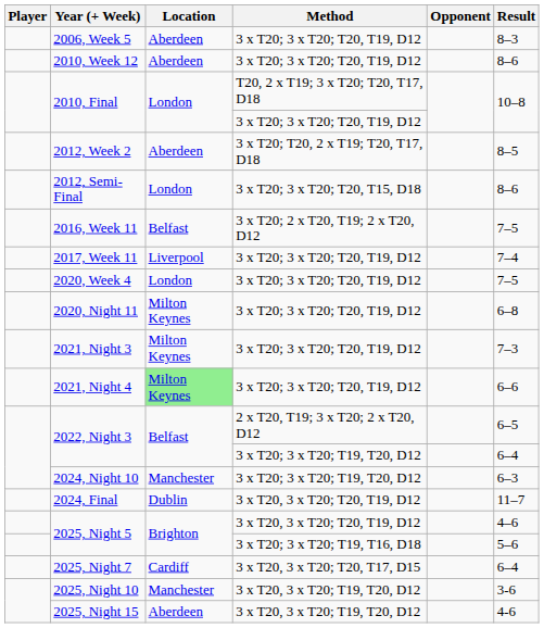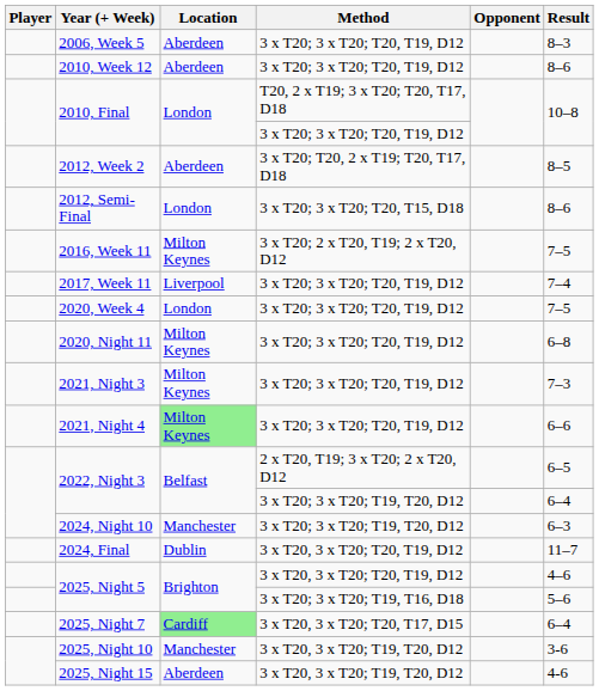 <table class="wikitable sortable">
 <tr>
 <th>Player</th>
 <th>Year (+ Week)</th>
 <th>Location</th>
 <th>Method</th>
 <th>Opponent</th>
 <th>Result</th>
 </tr>
 <tr>
 <td></td>
 <td><a href='#'>2006, Week 5</a></td>
 <td><a href='#'>Aberdeen</a></td>
 <td>3 x T20; 3 x T20; T20, T19, D12</td>
 <td></td>
 <td>8–3</td>
 </tr>
 <tr>
 <td></td>
 <td><a href='#'>2010, Week 12</a></td>
 <td><a href='#'>Aberdeen</a></td>
 <td>3 x T20; 3 x T20; T20, T19, D12</td>
 <td></td>
 <td>8–6</td>
 </tr>
 <tr>
 <td rowspan="2"></td>
 <td rowspan="2"><a href='#'>2010, Final</a></td>
 <td rowspan="2"><a href='#'>London</a></td>
 <td>T20, 2 x T19; 3 x T20; T20, T17, D18</td>
 <td rowspan="2"></td>
 <td rowspan="2">10–8</td>
 </tr>
 <tr>
 <td>3 x T20; 3 x T20; T20, T19, D12</td>
 </tr>
 <tr>
 <td></td>
 <td><a href='#'>2012, Week 2</a></td>
 <td><a href='#'>Aberdeen</a></td>
 <td>3 x T20; T20, 2 x T19; T20, T17, D18</td>
 <td></td>
 <td>8–5</td>
 </tr>
 <tr>
 <td></td>
 <td><a href='#'>2012, Semi-Final</a></td>
 <td><a href='#'>London</a></td>
 <td>3 x T20; 3 x T20; T20, T15, D18</td>
 <td></td>
 <td>8–6</td>
 </tr>
 <tr>
 <td></td>
 <td><a href='#'>2016, Week 11</a></td>
-<td><a href='#'>Belfast</a></td>
+<td><a href='#'>Milton Keynes</a></td>
 <td>3 x T20; 2 x T20, T19; 2 x T20, D12</td>
 <td></td>
 <td>7–5</td>
 </tr>
 <tr>
 <td></td>
 <td><a href='#'>2017, Week 11</a></td>
 <td><a href='#'>Liverpool</a></td>
 <td>3 x T20; 3 x T20; T20, T19, D12</td>
 <td></td>
 <td>7–4</td>
 </tr>
 <tr>
 <td></td>
 <td><a href='#'>2020, Week 4</a></td>
 <td><a href='#'>London</a></td>
 <td>3 x T20; 3 x T20; T20, T19, D12</td>
 <td></td>
 <td>7–5</td>
 </tr>
 <tr>
 <td></td>
 <td><a href='#'>2020, Night 11</a></td>
 <td><a href='#'>Milton Keynes</a></td>
 <td>3 x T20; 3 x T20; T20, T19, D12</td>
 <td></td>
 <td>6–8</td>
 </tr>
 <tr>
 <td></td>
 <td><a href='#'>2021, Night 3</a></td>
 <td><a href='#'>Milton Keynes</a></td>
 <td>3 x T20; 3 x T20; T20, T19, D12</td>
 <td></td>
 <td>7–3</td>
 </tr>
 <tr>
 <td></td>
 <td><a href='#'>2021, Night 4</a></td>
 <td style="background: lightgreen;"><a href='#'>Milton Keynes</a></td>
 <td>3 x T20; 3 x T20; T20, T19, D12</td>
 <td></td>
 <td>6–6</td>
 </tr>
 <tr>
 <td rowspan="3"></td>
 <td rowspan="2"><a href='#'>2022, Night 3</a></td>
 <td rowspan="2"><a href='#'>Belfast</a></td>
 <td>2 x T20, T19; 3 x T20; 2 x T20, D12</td>
 <td></td>
 <td>6–5</td>
 </tr>
 <tr>
 <td>3 x T20; 3 x T20; T19, T20, D12</td>
 <td></td>
 <td>6–4</td>
 </tr>
 <tr>
 <td><a href='#'>2024, Night 10</a></td>
 <td><a href='#'>Manchester</a></td>
 <td>3 x T20; 3 x T20; T19, T20, D12</td>
 <td></td>
 <td>6–3</td>
 </tr>
 <tr>
 <td></td>
 <td><a href='#'>2024, Final</a></td>
 <td><a href='#'>Dublin</a></td>
 <td>3 x T20, 3 x T20; T20, T19, D12</td>
 <td></td>
 <td>11–7</td>
 </tr>
 <tr>
 <td></td>
 <td rowspan="2"><a href='#'>2025, Night 5</a></td>
 <td rowspan="2"><a href='#'>Brighton</a></td>
 <td>3 x T20, 3 x T20; T20, T19, D12</td>
 <td></td>
 <td>4–6</td>
 </tr>
 <tr>
 <td></td>
 <td>3 x T20; 3 x T20; T19, T16, D18</td>
 <td></td>
 <td>5–6</td>
 </tr>
 <tr>
 <td></td>
 <td><a href='#'>2025, Night 7</a></td>
-<td><a href='#'>Cardiff</a></td>
+<td style="background: lightgreen;"><a href='#'>Cardiff</a></td>
 <td>3 x T20, 3 x T20; T20, T17, D15</td>
 <td></td>
 <td>6–4</td>
 </tr>
 <tr>
 <td rowspan="2"></td>
 <td><a href='#'>2025, Night 10</a></td>
 <td><a href='#'>Manchester</a></td>
 <td>3 x T20, 3 x T20; T19, T20, D12</td>
 <td></td>
 <td>3-6</td>
 </tr>
 <tr>
 <td><a href='#'>2025, Night 15</a></td>
 <td><a href='#'>Aberdeen</a></td>
 <td>3 x T20, 3 x T20; T19, T20, D12</td>
 <td></td>
 <td>4-6</td>
 </tr>
 </table>
